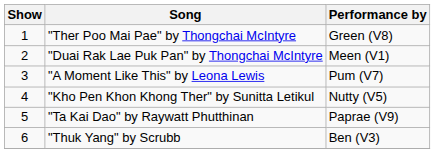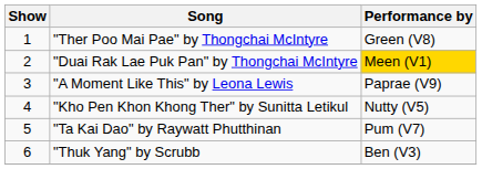 <table class="wikitable">
 <tr>
 <th>Show</th>
 <th>Song</th>
 <th>Performance by</th>
 </tr>
 <tr>
 <td align="center">1</td>
 <td>"Ther Poo Mai Pae" by <a href='#'>Thongchai McIntyre</a></td>
 <td>Green (V8)</td>
 </tr>
 <tr>
 <td align="center">2</td>
 <td>"Duai Rak Lae Puk Pan" by <a href='#'>Thongchai McIntyre</a></td>
-<td>Meen (V1)</td>
+<td style="background: gold;">Meen (V1)</td>
 </tr>
 <tr>
 <td align="center">3</td>
 <td>"A Moment Like This" by <a href='#'>Leona Lewis</a></td>
-<td>Pum (V7)</td>
+<td>Paprae (V9)</td>
 </tr>
 <tr>
 <td align="center">4</td>
 <td>"Kho Pen Khon Khong Ther" by Sunitta Letikul</td>
 <td>Nutty (V5)</td>
 </tr>
 <tr>
 <td align="center">5</td>
 <td>"Ta Kai Dao" by Raywatt Phutthinan</td>
-<td>Paprae (V9)</td>
+<td>Pum (V7)</td>
 </tr>
 <tr>
 <td align="center">6</td>
 <td>"Thuk Yang" by Scrubb</td>
 <td>Ben (V3)</td>
 </tr>
 <tr>
 </tr>
 </table>
